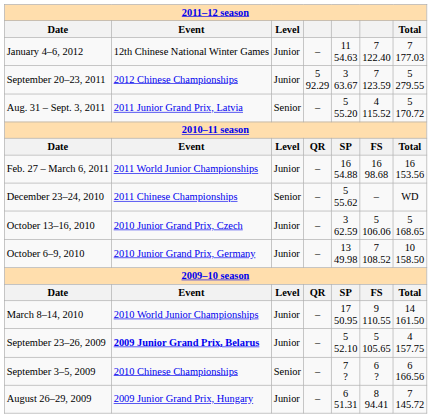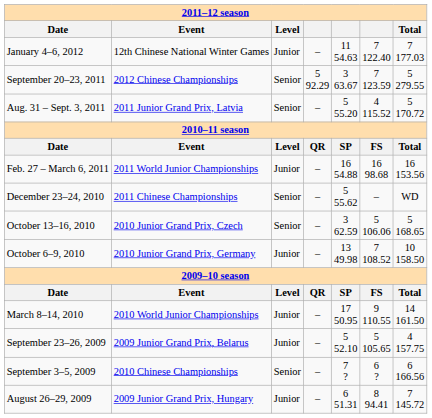 <table class="wikitable">
 <tr>
 <th style="background-color: #ffdead;" colspan=7><a href='#'>2011–12 season</a></th>
 </tr>
 <tr>
 <th>Date</th>
 <th>Event</th>
 <th>Level</th>
 <th></th>
 <th></th>
 <th></th>
 <th>Total</th>
 </tr>
 <tr>
 <td>January 4–6, 2012</td>
 <td>12th Chinese National Winter Games</td>
 <td>Junior</td>
 <td align="center">–</td>
 <td align="center">11 <br> 54.63</td>
 <td align="center">7 <br> 122.40</td>
 <td align="center">7 <br> 177.03</td>
 </tr>
 <tr>
 <td>September 20–23, 2011</td>
 <td><a href='#'>2012 Chinese Championships</a></td>
-<td>Junior</td>
+<td>Senior</td>
 <td align="center">5 <br> 92.29</td>
 <td align="center">3 <br> 63.67</td>
 <td align="center">7 <br> 123.59</td>
 <td align="center">5 <br> 279.55</td>
 </tr>
 <tr>
 <td>Aug. 31 – Sept. 3, 2011</td>
 <td><a href='#'>2011 Junior Grand Prix, Latvia</a></td>
 <td>Senior</td>
 <td align="center">–</td>
 <td align="center">5 <br> 55.20</td>
 <td align="center">4 <br> 115.52</td>
 <td align="center">5 <br> 170.72</td>
 </tr>
 <tr>
 <th style="background-color: #ffdead;" colspan=7><a href='#'>2010–11 season</a></th>
 </tr>
 <tr>
 <th>Date</th>
 <th>Event</th>
 <th>Level</th>
 <th>QR</th>
 <th>SP</th>
 <th>FS</th>
 <th>Total</th>
 </tr>
 <tr>
 <td>Feb. 27 – March 6, 2011</td>
 <td><a href='#'>2011 World Junior Championships</a></td>
 <td>Junior</td>
 <td align="center">–</td>
 <td align="center">16 <br> 54.88</td>
 <td align="center">16 <br> 98.68</td>
 <td align="center">16 <br> 153.56</td>
 </tr>
 <tr>
 <td>December 23–24, 2010</td>
 <td><a href='#'>2011 Chinese Championships</a></td>
 <td>Senior</td>
 <td align="center">–</td>
 <td align="center">5 <br> 55.62</td>
 <td align="center">–</td>
 <td align="center">WD</td>
 </tr>
 <tr>
 <td>October 13–16, 2010</td>
 <td><a href='#'>2010 Junior Grand Prix, Czech</a></td>
-<td>Junior</td>
+<td>Senior</td>
 <td align="center">–</td>
 <td align="center">3 <br> 62.59</td>
 <td align="center">5 <br> 106.06</td>
 <td align="center">5 <br> 168.65</td>
 </tr>
 <tr>
 <td>October 6–9, 2010</td>
 <td><a href='#'>2010 Junior Grand Prix, Germany</a></td>
 <td>Junior</td>
 <td align="center">–</td>
 <td align="center">13 <br> 49.98</td>
 <td align="center">7 <br> 108.52</td>
 <td align="center">10 <br> 158.50</td>
 </tr>
 <tr>
 <th style="background-color: #ffdead;" colspan=7><a href='#'>2009–10 season</a></th>
 </tr>
 <tr>
 <th>Date</th>
 <th>Event</th>
 <th>Level</th>
 <th>QR</th>
 <th>SP</th>
 <th>FS</th>
 <th>Total</th>
 </tr>
 <tr>
 <td>March 8–14, 2010</td>
 <td><a href='#'>2010 World Junior Championships</a></td>
 <td>Junior</td>
 <td align="center">–</td>
 <td align="center">17 <br> 50.95</td>
 <td align="center">9 <br> 110.55</td>
 <td align="center">14 <br> 161.50</td>
 </tr>
 <tr>
 <td>September 23–26, 2009</td>
-<td><strong><a href='#'>2009 Junior Grand Prix, Belarus</a></strong></td>
+<td><a href='#'>2009 Junior Grand Prix, Belarus</a></td>
 <td>Junior</td>
 <td align="center">–</td>
 <td align="center">5 <br> 52.10</td>
 <td align="center">5 <br> 105.65</td>
 <td align="center">4 <br> 157.75</td>
 </tr>
 <tr>
 <td>September 3–5, 2009</td>
 <td><a href='#'>2010 Chinese Championships</a></td>
 <td>Senior</td>
 <td align="center">–</td>
 <td align="center">7 <br> ?</td>
 <td align="center">6 <br> ?</td>
 <td align="center">6 <br> 166.56</td>
 </tr>
 <tr>
 <td>August 26–29, 2009</td>
 <td><a href='#'>2009 Junior Grand Prix, Hungary</a></td>
 <td>Junior</td>
 <td align="center">–</td>
 <td align="center">6 <br> 51.31</td>
 <td align="center">8 <br> 94.41</td>
 <td align="center">7 <br> 145.72</td>
 </tr>
 </table>
